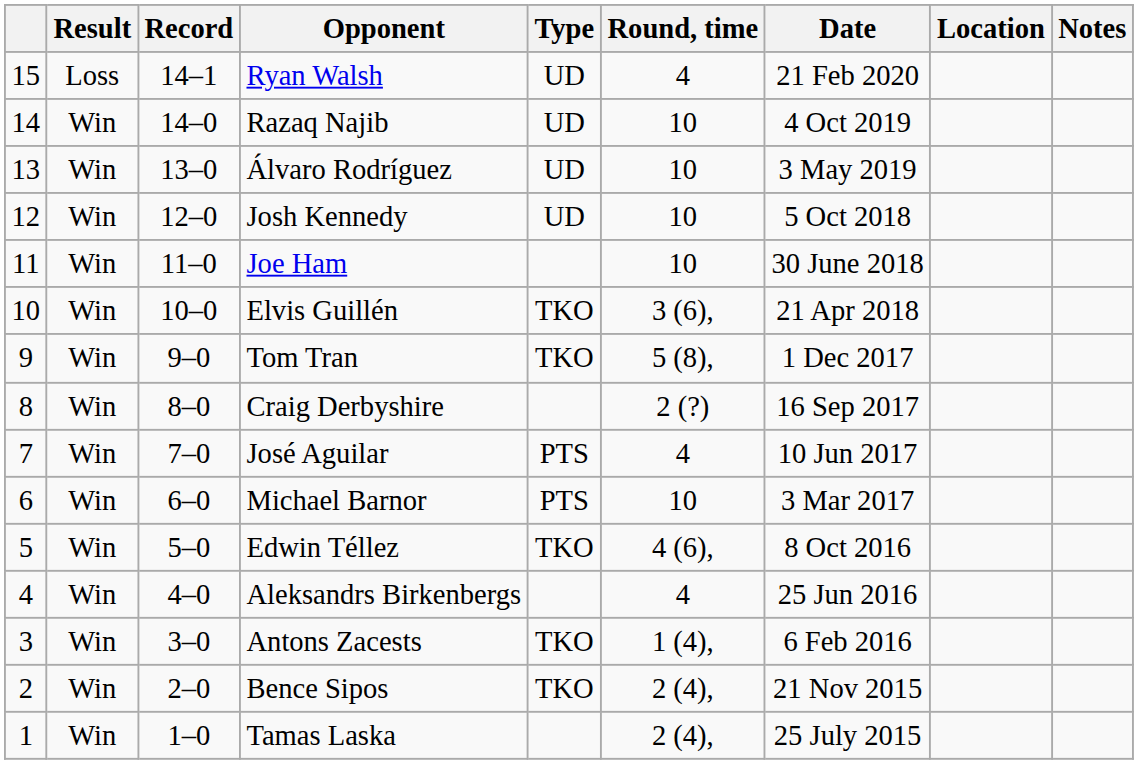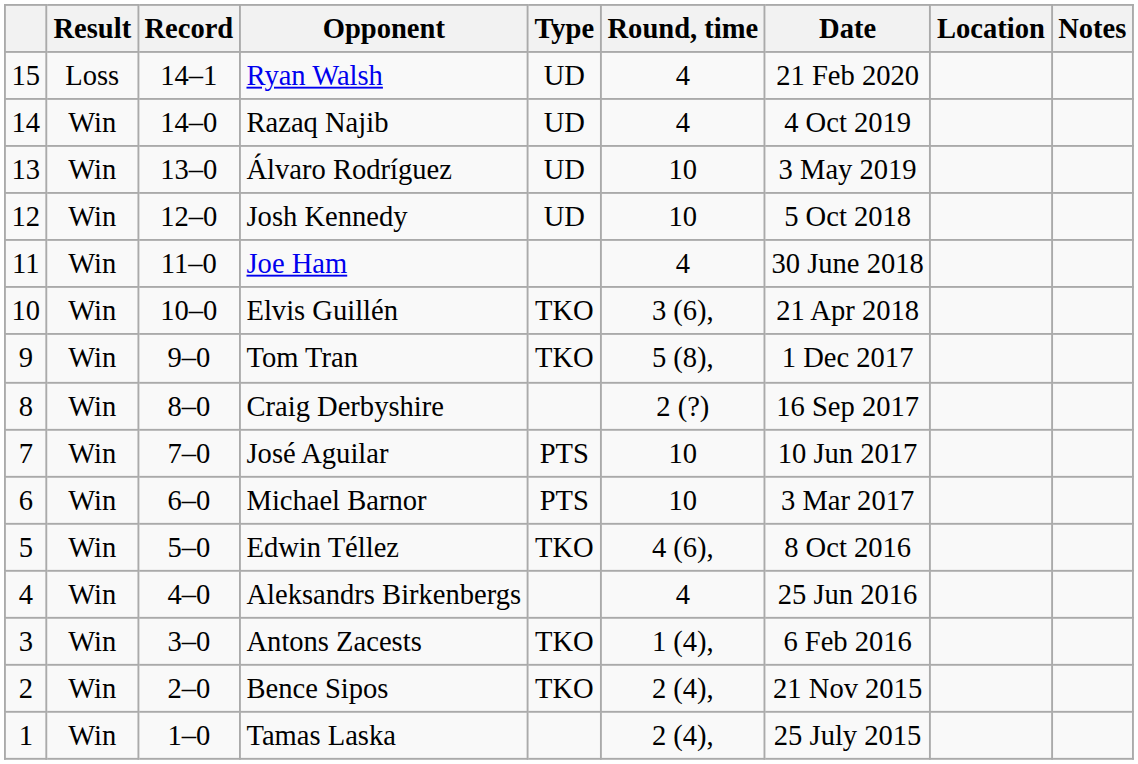 <table class="wikitable" style="text-align:center; font-size:95%">
 <tr>
 <th></th>
 <th>Result</th>
 <th>Record</th>
 <th>Opponent</th>
 <th>Type</th>
 <th>Round, time</th>
 <th>Date</th>
 <th>Location</th>
 <th>Notes</th>
 </tr>
 <tr>
 <td>15</td>
 <td>Loss</td>
 <td>14–1</td>
 <td style="text-align:left;"> <a href='#'>Ryan Walsh</a></td>
 <td>UD</td>
 <td>4</td>
 <td>21 Feb 2020</td>
 <td style="text-align:left;"> </td>
 <td align=left></td>
 </tr>
 <tr>
 <td>14</td>
 <td>Win</td>
 <td>14–0</td>
 <td style="text-align:left;"> Razaq Najib</td>
 <td>UD</td>
-<td>10</td>
+<td>4</td>
 <td>4 Oct 2019</td>
 <td style="text-align:left;"> </td>
 <td align=left></td>
 </tr>
 <tr>
 <td>13</td>
 <td>Win</td>
 <td>13–0</td>
 <td style="text-align:left;"> Álvaro Rodríguez</td>
 <td>UD</td>
 <td>10</td>
 <td>3 May 2019</td>
 <td style="text-align:left;"> </td>
 <td style="text-align:left;"></td>
 </tr>
 <tr>
 <td>12</td>
 <td>Win</td>
 <td>12–0</td>
 <td style="text-align:left;"> Josh Kennedy</td>
 <td>UD</td>
 <td>10</td>
 <td>5 Oct 2018</td>
 <td style="text-align:left;"> </td>
 <td style="text-align:left;"></td>
 </tr>
 <tr>
 <td>11</td>
 <td>Win</td>
 <td>11–0</td>
 <td style="text-align:left;"> <a href='#'>Joe Ham</a></td>
 <td></td>
-<td>10</td>
+<td>4</td>
 <td>30 June 2018</td>
 <td style="text-align:left;"> </td>
 <td style="text-align:left;"></td>
 </tr>
 <tr>
 <td>10</td>
 <td>Win</td>
 <td>10–0</td>
 <td style="text-align:left;"> Elvis Guillén</td>
 <td>TKO</td>
 <td>3 (6), </td>
 <td>21 Apr 2018</td>
 <td style="text-align:left;"> </td>
 <td></td>
 </tr>
 <tr>
 <td>9</td>
 <td>Win</td>
 <td>9–0</td>
 <td style="text-align:left;"> Tom Tran</td>
 <td>TKO</td>
 <td>5 (8), </td>
 <td>1 Dec 2017</td>
 <td style="text-align:left;"> </td>
 <td></td>
 </tr>
 <tr>
 <td>8</td>
 <td>Win</td>
 <td>8–0</td>
 <td style="text-align:left;"> Craig Derbyshire</td>
 <td></td>
 <td>2 (?)</td>
 <td>16 Sep 2017</td>
 <td style="text-align:left;"> </td>
 <td></td>
 </tr>
 <tr>
 <td>7</td>
 <td>Win</td>
 <td>7–0</td>
 <td style="text-align:left;"> José Aguilar</td>
 <td>PTS</td>
-<td>4</td>
+<td>10</td>
 <td>10 Jun 2017</td>
 <td style="text-align:left;"> </td>
 <td></td>
 </tr>
 <tr>
 <td>6</td>
 <td>Win</td>
 <td>6–0</td>
 <td style="text-align:left;"> Michael Barnor</td>
 <td>PTS</td>
 <td>10</td>
 <td>3 Mar 2017</td>
 <td style="text-align:left;"> </td>
 <td></td>
 </tr>
 <tr>
 <td>5</td>
 <td>Win</td>
 <td>5–0</td>
 <td style="text-align:left;"> Edwin Téllez</td>
 <td>TKO</td>
 <td>4 (6), </td>
 <td>8 Oct 2016</td>
 <td style="text-align:left;"> </td>
 <td></td>
 </tr>
 <tr>
 <td>4</td>
 <td>Win</td>
 <td>4–0</td>
 <td style="text-align:left;"> Aleksandrs Birkenbergs</td>
 <td></td>
 <td>4</td>
 <td>25 Jun 2016</td>
 <td style="text-align:left;"> </td>
 <td></td>
 </tr>
 <tr>
 <td>3</td>
 <td>Win</td>
 <td>3–0</td>
 <td style="text-align:left;"> Antons Zacests</td>
 <td>TKO</td>
 <td>1 (4), </td>
 <td>6 Feb 2016</td>
 <td style="text-align:left;"> </td>
 <td></td>
 </tr>
 <tr>
 <td>2</td>
 <td>Win</td>
 <td>2–0</td>
 <td style="text-align:left;"> Bence Sipos</td>
 <td>TKO</td>
 <td>2 (4), </td>
 <td>21 Nov 2015</td>
 <td style="text-align:left;"> </td>
 <td></td>
 </tr>
 <tr>
 <td>1</td>
 <td>Win</td>
 <td>1–0</td>
 <td style="text-align:left;"> Tamas Laska</td>
 <td></td>
 <td>2 (4), </td>
 <td>25 July 2015</td>
 <td style="text-align:left;"> </td>
 <td></td>
 </tr>
 </table>
